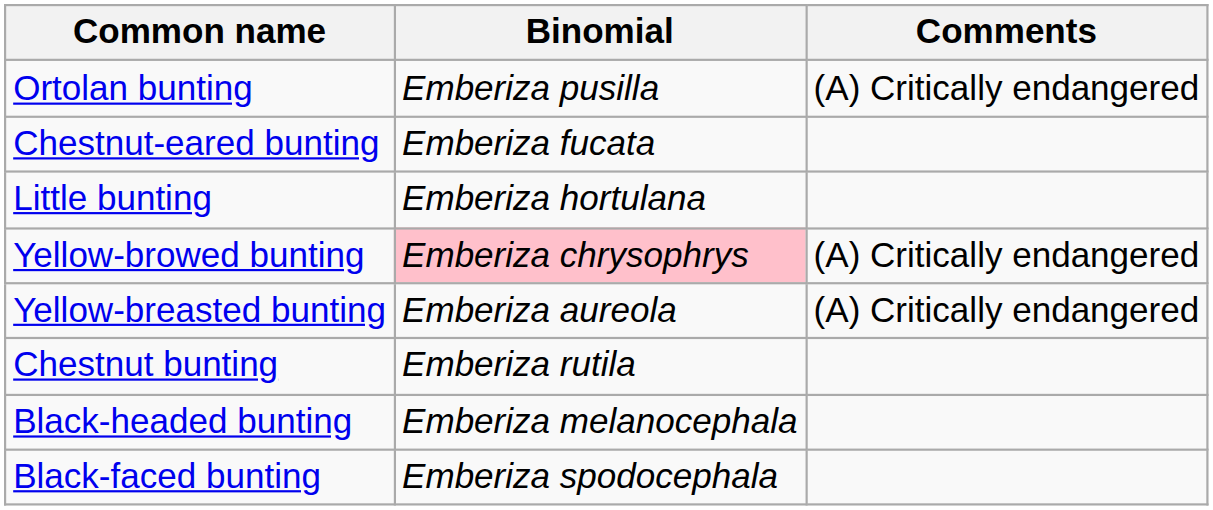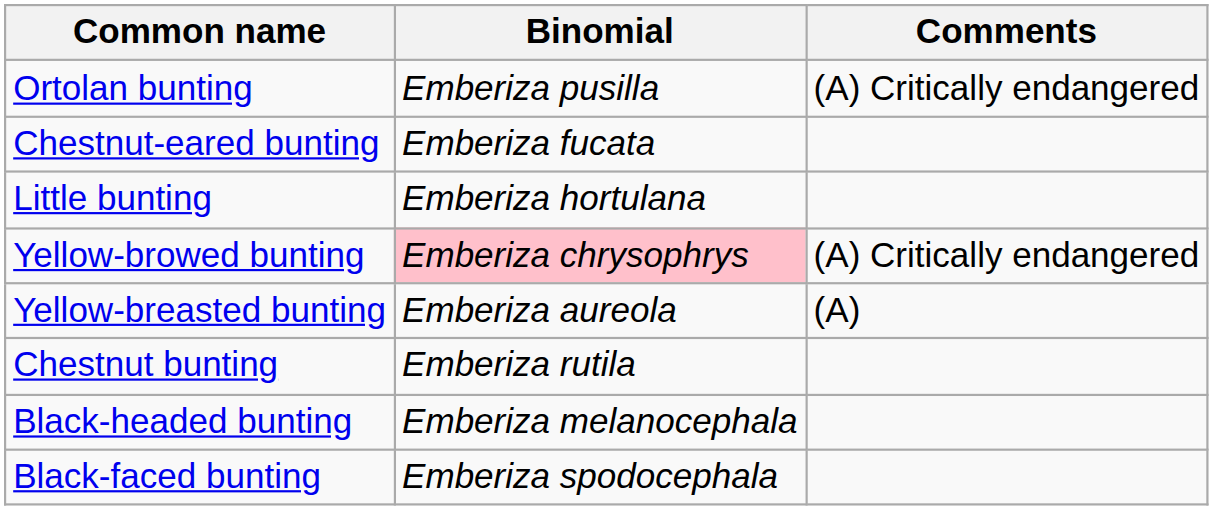 <table class="wikitable">
 <tr>
 <th>Common name</th>
 <th>Binomial</th>
 <th>Comments</th>
 </tr>
 <tr>
 <td><a href='#'>Ortolan bunting</a></td>
 <td><em>Emberiza pusilla</em></td>
 <td>(A) Critically endangered</td>
 </tr>
 <tr>
 <td><a href='#'>Chestnut-eared bunting</a></td>
 <td><em>Emberiza fucata</em></td>
 <td></td>
 </tr>
 <tr>
 <td><a href='#'>Little bunting</a></td>
 <td><em>Emberiza hortulana</em></td>
 <td></td>
 </tr>
 <tr>
 <td><a href='#'>Yellow-browed bunting</a></td>
 <td style="background: pink;"><em>Emberiza chrysophrys</em></td>
 <td>(A) Critically endangered</td>
 </tr>
 <tr>
 <td><a href='#'>Yellow-breasted bunting</a></td>
 <td><em>Emberiza aureola</em></td>
-<td>(A) Critically endangered</td>
+<td>(A)</td>
 </tr>
 <tr>
 <td><a href='#'>Chestnut bunting</a></td>
 <td><em>Emberiza rutila</em></td>
 <td></td>
 </tr>
 <tr>
 <td><a href='#'>Black-headed bunting</a></td>
 <td><em>Emberiza melanocephala</em></td>
 <td></td>
 </tr>
 <tr>
 <td><a href='#'>Black-faced bunting</a></td>
 <td><em>Emberiza spodocephala</em></td>
 <td></td>
 </tr>
 </table>
